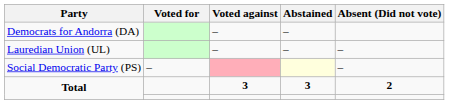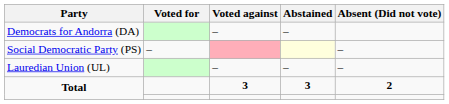 <table class="wikitable">
 <tr>
 <th>Party</th>
 <th style="width:15%;">Voted for</th>
 <th>Voted against</th>
 <th>Abstained</th>
 <th>Absent (Did not vote)</th>
 </tr>
 <tr>
 <td> <a href='#'>Democrats for Andorra</a> (DA)</td>
 <td style="background-color:#CCFFCC;"></td>
 <td>–</td>
 <td>–</td>
 <td></td>
 </tr>
 <tr>
+<td> <a href='#'>Social Democratic Party</a> (PS)</td>
+<td>–</td>
+<td style="background-color:#FFAEB9;"></td>
+<td style="background-color:#FFD;"></td>
+<td>–</td>
+</tr>
+<tr>
 <td> <a href='#'>Lauredian Union</a> (UL)</td>
 <td style="background-color:#CCFFCC;"></td>
 <td>–</td>
 <td>–</td>
-<td>–</td>
-</tr>
-<tr>
-<td> <a href='#'>Social Democratic Party</a> (PS)</td>
-<td>–</td>
-<td style="background-color:#FFAEB9;"></td>
-<td style="background-color:#FFD;"></td>
 <td>–</td>
 </tr>
 <tr>
 <td style="text-align:center;" rowspan="2"><strong>Total</strong></td>
 <td></td>
 <td style="text-align:center;"><strong>3</strong></td>
 <td style="text-align:center;"><strong>3</strong></td>
 <td style="text-align:center;"><strong>2</strong></td>
 </tr>
 <tr>
 <td style="text-align:center;"></td>
 <td style="text-align:center;"></td>
 <td style="text-align:center;"></td>
 <td style="text-align:center;"></td>
 </tr>
 </table>
